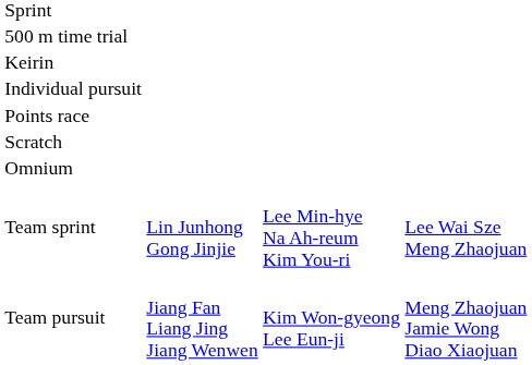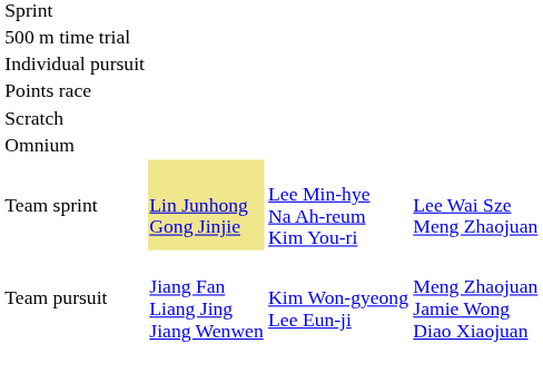 <table>
 <tr>
 <td>Sprint</td>
 <td></td>
 <td></td>
 <td></td>
 </tr>
 <tr>
 <td>500 m time trial</td>
-<td></td>
-<td></td>
-<td></td>
-</tr>
-<tr>
-<td>Keirin</td>
 <td></td>
 <td></td>
 <td></td>
 </tr>
 <tr>
 <td>Individual pursuit</td>
 <td></td>
 <td></td>
 <td></td>
 </tr>
 <tr>
 <td>Points race</td>
 <td></td>
 <td></td>
 <td></td>
 </tr>
 <tr>
 <td>Scratch</td>
 <td></td>
 <td></td>
 <td></td>
 </tr>
 <tr>
 <td>Omnium</td>
 <td></td>
 <td></td>
 <td></td>
 </tr>
 <tr>
 <td>Team sprint</td>
-<td><br><a href='#'>Lin Junhong</a><br><a href='#'>Gong Jinjie</a></td>
+<td style="background: khaki;"><br><a href='#'>Lin Junhong</a><br><a href='#'>Gong Jinjie</a></td>
 <td><br><a href='#'>Lee Min-hye</a><br><a href='#'>Na Ah-reum</a><br><a href='#'>Kim You-ri</a></td>
 <td><br><a href='#'>Lee Wai Sze</a><br><a href='#'>Meng Zhaojuan</a></td>
 </tr>
 <tr>
 <td>Team pursuit</td>
 <td><br><a href='#'>Jiang Fan</a><br><a href='#'>Liang Jing</a><br><a href='#'>Jiang Wenwen</a></td>
 <td><br><a href='#'>Kim Won-gyeong</a><br><a href='#'>Lee Eun-ji</a></td>
 <td><br><a href='#'>Meng Zhaojuan</a><br><a href='#'>Jamie Wong</a><br><a href='#'>Diao Xiaojuan</a></td>
 </tr>
 </table>
